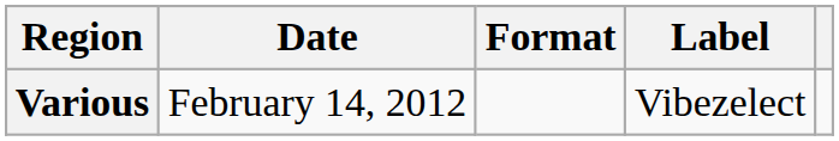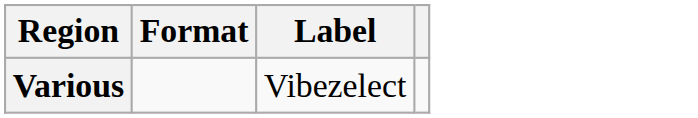 <table class="wikitable plainrowheaders">
 <tr>
 <th scope="col">Region</th>
-<th scope="col">Date</th>
 <th scope="col">Format</th>
 <th scope="col">Label</th>
 <th scope="col"></th>
 </tr>
 <tr>
 <th scope="row">Various</th>
-<td rowspan="1">February 14, 2012</td>
 <td rowspan="1"></td>
 <td rowspan="1">Vibezelect</td>
 <td align="center"></td>
 </tr>
 </table>
